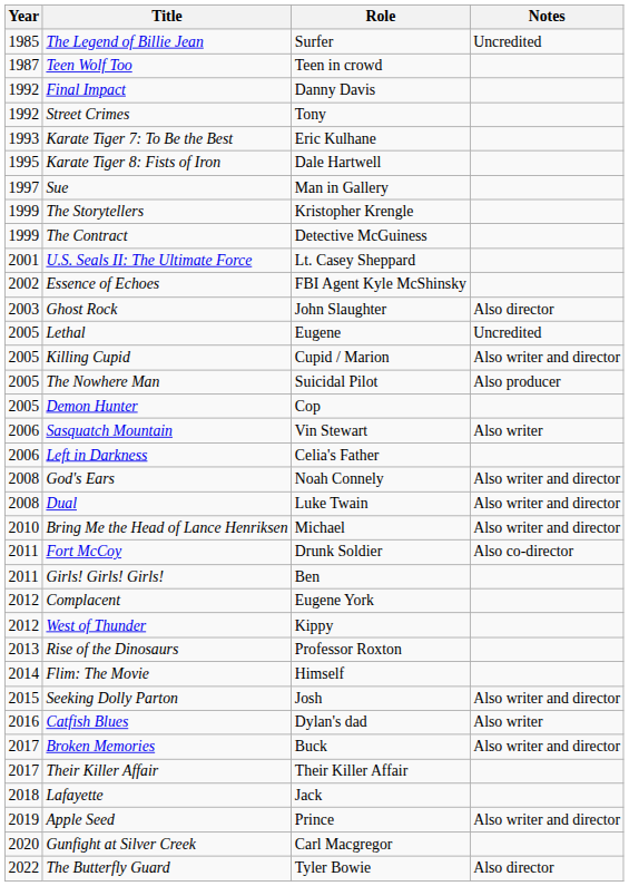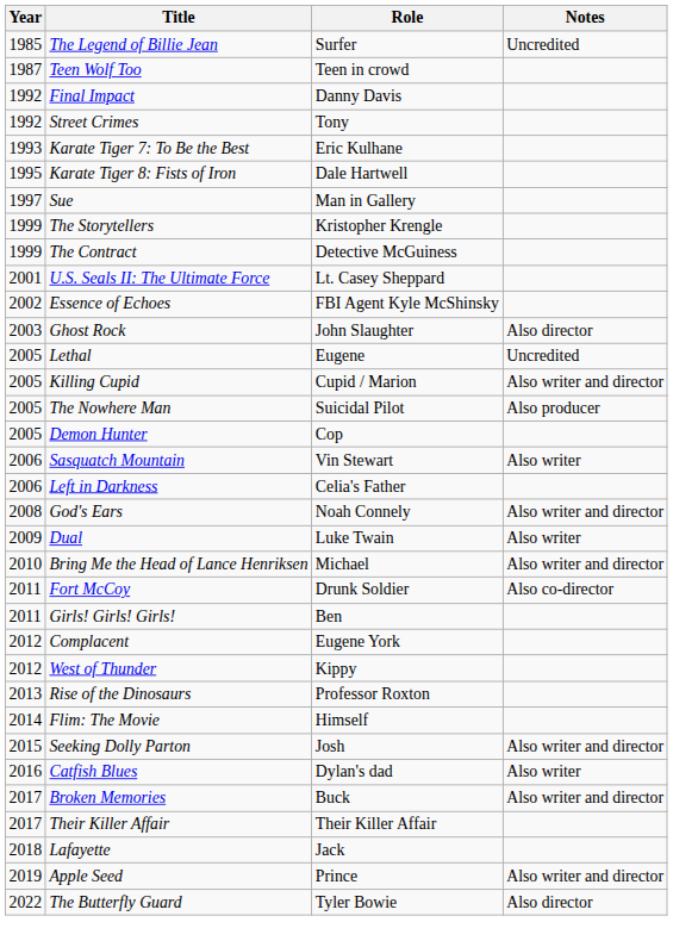 <table class="wikitable sortable">
 <tr>
 <th>Year</th>
 <th>Title</th>
 <th>Role</th>
 <th>Notes</th>
 </tr>
 <tr>
 <td>1985</td>
 <td><em><a href='#'>The Legend of Billie Jean</a></em></td>
 <td>Surfer</td>
 <td>Uncredited</td>
 </tr>
 <tr>
 <td>1987</td>
 <td><em><a href='#'>Teen Wolf Too</a></em></td>
 <td>Teen in crowd</td>
 <td></td>
 </tr>
 <tr>
 <td>1992</td>
 <td><a href='#'><em>Final Impact</em></a></td>
 <td>Danny Davis</td>
 <td></td>
 </tr>
 <tr>
 <td>1992</td>
 <td><em>Street Crimes</em></td>
 <td>Tony</td>
 <td></td>
 </tr>
 <tr>
 <td>1993</td>
 <td><em>Karate Tiger 7: To Be the Best</em></td>
 <td>Eric Kulhane</td>
 <td></td>
 </tr>
 <tr>
 <td>1995</td>
 <td><em>Karate Tiger 8: Fists of Iron</em></td>
 <td>Dale Hartwell</td>
 <td></td>
 </tr>
 <tr>
 <td>1997</td>
 <td><em>Sue</em></td>
 <td>Man in Gallery</td>
 <td></td>
 </tr>
 <tr>
 <td>1999</td>
 <td><em>The Storytellers</em></td>
 <td>Kristopher Krengle</td>
 <td></td>
 </tr>
 <tr>
 <td>1999</td>
 <td><em>The Contract</em></td>
 <td>Detective McGuiness</td>
 <td></td>
 </tr>
 <tr>
 <td>2001</td>
 <td><em><a href='#'>U.S. Seals II: The Ultimate Force</a></em></td>
 <td>Lt. Casey Sheppard</td>
 <td></td>
 </tr>
 <tr>
 <td>2002</td>
 <td><em>Essence of Echoes</em></td>
 <td>FBI Agent Kyle McShinsky</td>
 <td></td>
 </tr>
 <tr>
 <td>2003</td>
 <td><em>Ghost Rock</em></td>
 <td>John Slaughter</td>
 <td>Also director</td>
 </tr>
 <tr>
 <td>2005</td>
 <td><em>Lethal</em></td>
 <td>Eugene</td>
 <td>Uncredited</td>
 </tr>
 <tr>
 <td>2005</td>
 <td><em>Killing Cupid</em></td>
 <td>Cupid / Marion</td>
 <td>Also writer and director</td>
 </tr>
 <tr>
 <td>2005</td>
 <td><em>The Nowhere Man</em></td>
 <td>Suicidal Pilot</td>
 <td>Also producer</td>
 </tr>
 <tr>
 <td>2005</td>
 <td><a href='#'><em>Demon Hunter</em></a></td>
 <td>Cop</td>
 <td></td>
 </tr>
 <tr>
 <td>2006</td>
 <td><em><a href='#'>Sasquatch Mountain</a></em></td>
 <td>Vin Stewart</td>
 <td>Also writer</td>
 </tr>
 <tr>
 <td>2006</td>
 <td><em><a href='#'>Left in Darkness</a></em></td>
 <td>Celia's Father</td>
 <td></td>
 </tr>
 <tr>
 <td>2008</td>
 <td><em>God's Ears</em></td>
 <td>Noah Connely</td>
 <td>Also writer and director</td>
 </tr>
 <tr>
-<td>2008</td>
+<td>2009</td>
 <td><a href='#'><em>Dual</em></a></td>
 <td>Luke Twain</td>
-<td>Also writer and director</td>
+<td>Also writer</td>
 </tr>
 <tr>
 <td>2010</td>
 <td><em>Bring Me the Head of Lance Henriksen</em></td>
 <td>Michael</td>
 <td>Also writer and director</td>
 </tr>
 <tr>
 <td>2011</td>
 <td><a href='#'><em>Fort McCoy</em></a></td>
 <td>Drunk Soldier</td>
 <td>Also co-director</td>
 </tr>
 <tr>
 <td>2011</td>
 <td><em>Girls! Girls! Girls!</em></td>
 <td>Ben</td>
 <td></td>
 </tr>
 <tr>
 <td>2012</td>
 <td><em>Complacent</em></td>
 <td>Eugene York</td>
 <td></td>
 </tr>
 <tr>
 <td>2012</td>
 <td><em><a href='#'>West of Thunder</a></em></td>
 <td>Kippy</td>
 <td></td>
 </tr>
 <tr>
 <td>2013</td>
 <td><em>Rise of the Dinosaurs</em></td>
 <td>Professor Roxton</td>
 <td></td>
 </tr>
 <tr>
 <td>2014</td>
 <td><em>Flim: The Movie</em></td>
 <td>Himself</td>
 <td></td>
 </tr>
 <tr>
 <td>2015</td>
 <td><em>Seeking Dolly Parton</em></td>
 <td>Josh</td>
 <td>Also writer and director</td>
 </tr>
 <tr>
 <td>2016</td>
 <td><em><a href='#'>Catfish Blues</a></em></td>
 <td>Dylan's dad</td>
 <td>Also writer</td>
 </tr>
 <tr>
 <td>2017</td>
 <td><em><a href='#'>Broken Memories</a></em></td>
 <td>Buck</td>
 <td>Also writer and director</td>
 </tr>
 <tr>
 <td>2017</td>
 <td><em>Their Killer Affair</em></td>
 <td>Their Killer Affair</td>
 <td></td>
 </tr>
 <tr>
 <td>2018</td>
 <td><em>Lafayette</em></td>
 <td>Jack</td>
 <td></td>
 </tr>
 <tr>
 <td>2019</td>
 <td><em>Apple Seed</em></td>
 <td>Prince</td>
 <td>Also writer and director</td>
 </tr>
 <tr>
-<td>2020</td>
-<td><em>Gunfight at Silver Creek</em></td>
-<td>Carl Macgregor</td>
-<td></td>
-</tr>
-<tr>
 <td>2022</td>
 <td><em>The Butterfly Guard</em></td>
 <td>Tyler Bowie</td>
 <td>Also director</td>
 </tr>
 </table>
